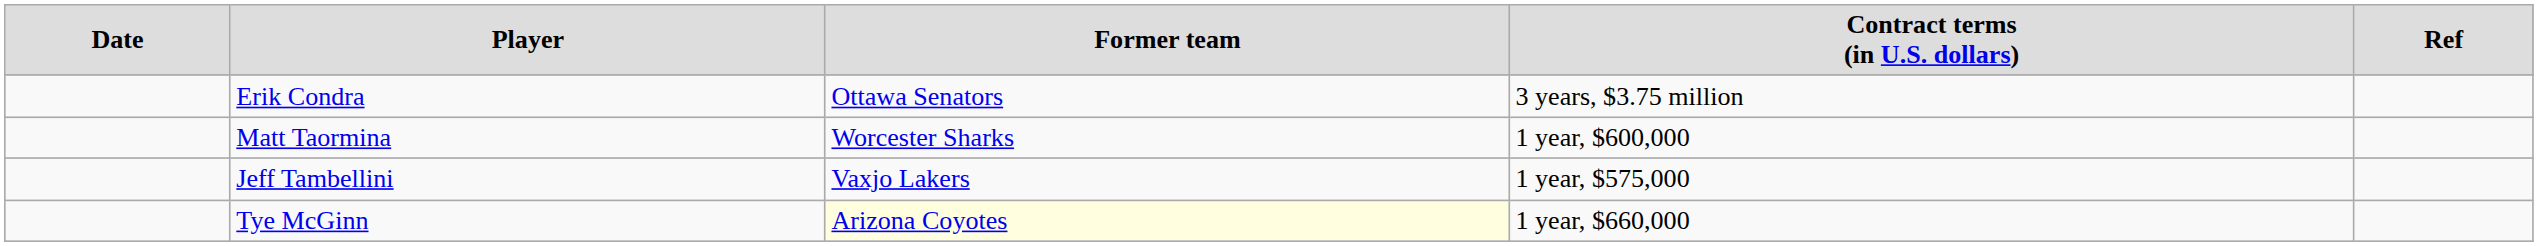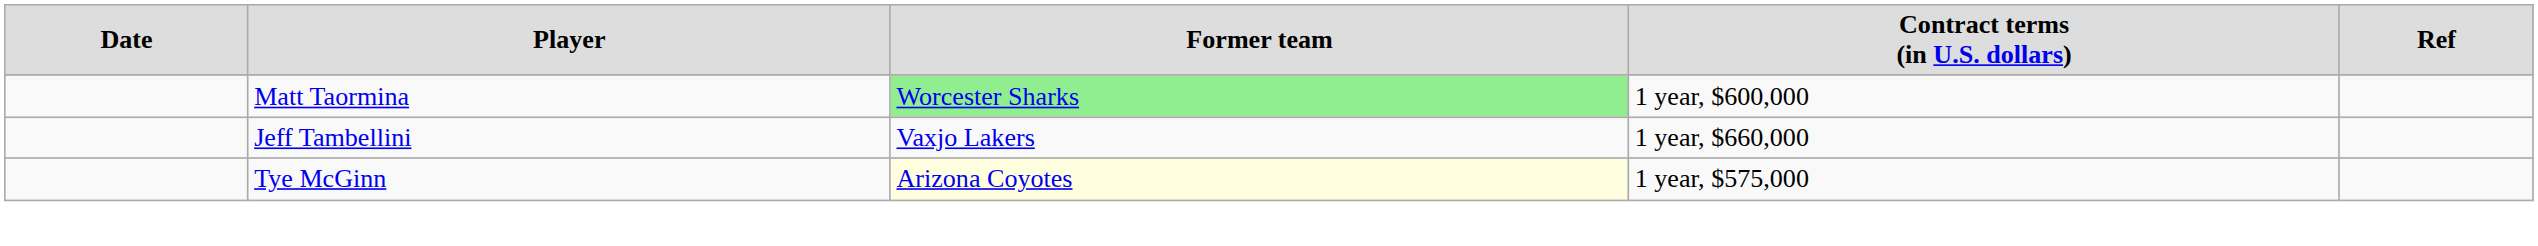 <table class="wikitable" width=98%>
 <tr align="center" bgcolor="#dddddd">
 <td><strong>Date</strong></td>
 <td><strong>Player</strong></td>
 <td><strong>Former team</strong></td>
 <td><strong>Contract terms</strong><br><strong>(in <a href='#'>U.S. dollars</a>)</strong></td>
 <td><strong>Ref</strong></td>
 </tr>
 <tr>
 <td></td>
-<td><a href='#'>Erik Condra</a></td>
-<td><a href='#'>Ottawa Senators</a></td>
-<td>3 years, $3.75 million</td>
-<td></td>
-</tr>
-<tr>
-<td></td>
 <td><a href='#'>Matt Taormina</a></td>
-<td><a href='#'>Worcester Sharks</a></td>
+<td style="background: lightgreen;"><a href='#'>Worcester Sharks</a></td>
 <td>1 year, $600,000</td>
 <td></td>
 </tr>
 <tr>
 <td></td>
 <td><a href='#'>Jeff Tambellini</a></td>
 <td><a href='#'>Vaxjo Lakers</a></td>
-<td>1 year, $575,000</td>
+<td>1 year, $660,000</td>
 <td></td>
 </tr>
 <tr>
 <td></td>
 <td><a href='#'>Tye McGinn</a></td>
 <td style="background: lightyellow;"><a href='#'>Arizona Coyotes</a></td>
-<td>1 year, $660,000</td>
+<td>1 year, $575,000</td>
 <td></td>
 </tr>
 </table>
